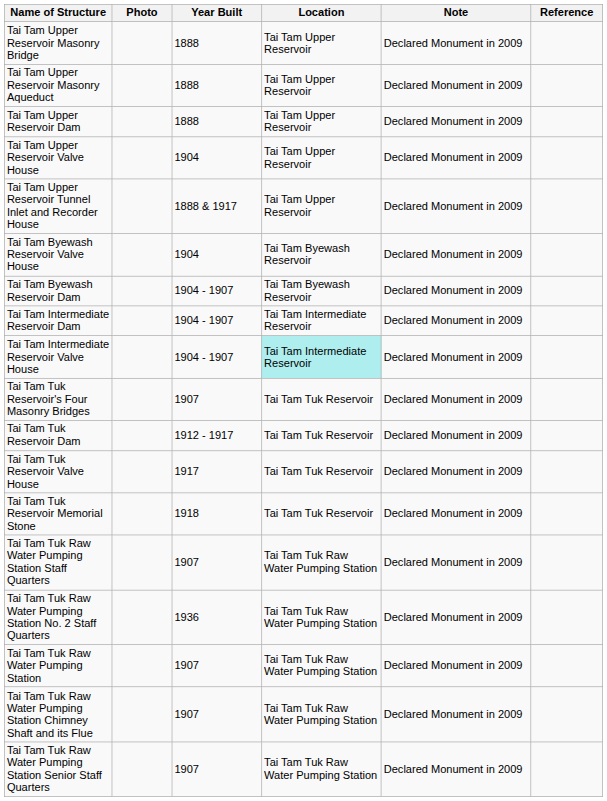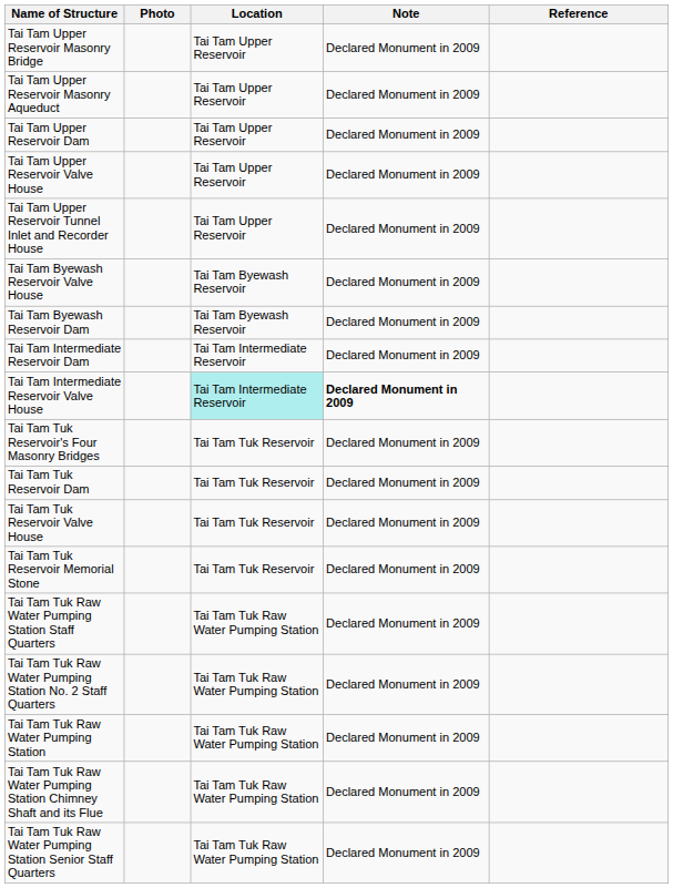 <table class="wikitable sortable">
 <tr>
 <th class="sortable" style="text-align:center; width:18%;">Name of Structure</th>
 <th class="unsortable" style="text-align:center; width:10%;">Photo</th>
-<th style="text-align:center; width:15%;">Year Built</th>
 <th class="unsortable" style="text-align:center; width:20%;">Location</th>
 <th class="unsortable" style="text-align:center; width:25%;">Note</th>
 <th class="unsortable" style="text-align:center;">Reference</th>
 </tr>
 <tr>
 <td>Tai Tam Upper Reservoir Masonry Bridge</td>
 <td></td>
-<td>1888</td>
 <td>Tai Tam Upper Reservoir</td>
 <td>Declared Monument in 2009</td>
 <td></td>
 </tr>
 <tr>
 <td>Tai Tam Upper Reservoir Masonry Aqueduct</td>
 <td></td>
-<td>1888</td>
 <td>Tai Tam Upper Reservoir</td>
 <td>Declared Monument in 2009</td>
 <td></td>
 </tr>
 <tr>
 <td>Tai Tam Upper Reservoir Dam</td>
 <td></td>
-<td>1888</td>
 <td>Tai Tam Upper Reservoir</td>
 <td>Declared Monument in 2009</td>
 <td></td>
 </tr>
 <tr>
 <td>Tai Tam Upper Reservoir Valve House</td>
 <td></td>
-<td>1904</td>
 <td>Tai Tam Upper Reservoir</td>
 <td>Declared Monument in 2009</td>
 <td></td>
 </tr>
 <tr>
 <td>Tai Tam Upper Reservoir Tunnel Inlet and Recorder House</td>
 <td></td>
-<td>1888 & 1917</td>
 <td>Tai Tam Upper Reservoir</td>
 <td>Declared Monument in 2009</td>
 <td></td>
 </tr>
 <tr>
 <td>Tai Tam Byewash Reservoir Valve House</td>
 <td></td>
-<td>1904</td>
 <td>Tai Tam Byewash Reservoir</td>
 <td>Declared Monument in 2009</td>
 <td></td>
 </tr>
 <tr>
 <td>Tai Tam Byewash Reservoir Dam</td>
 <td></td>
-<td>1904 - 1907</td>
 <td>Tai Tam Byewash Reservoir</td>
 <td>Declared Monument in 2009</td>
 <td></td>
 </tr>
 <tr>
 <td>Tai Tam Intermediate Reservoir Dam</td>
 <td></td>
-<td>1904 - 1907</td>
 <td>Tai Tam Intermediate Reservoir</td>
 <td>Declared Monument in 2009</td>
 <td></td>
 </tr>
 <tr>
 <td>Tai Tam Intermediate Reservoir Valve House</td>
 <td></td>
-<td>1904 - 1907</td>
 <td style="background: paleturquoise;">Tai Tam Intermediate Reservoir</td>
-<td>Declared Monument in 2009</td>
+<td><strong>Declared Monument in 2009</strong></td>
 <td></td>
 </tr>
 <tr>
 <td>Tai Tam Tuk Reservoir's Four Masonry Bridges</td>
 <td></td>
-<td>1907</td>
 <td>Tai Tam Tuk Reservoir</td>
 <td>Declared Monument in 2009</td>
 <td></td>
 </tr>
 <tr>
 <td>Tai Tam Tuk Reservoir Dam</td>
 <td></td>
-<td>1912 - 1917</td>
 <td>Tai Tam Tuk Reservoir</td>
 <td>Declared Monument in 2009</td>
 <td></td>
 </tr>
 <tr>
 <td>Tai Tam Tuk Reservoir Valve House</td>
 <td></td>
-<td>1917</td>
 <td>Tai Tam Tuk Reservoir</td>
 <td>Declared Monument in 2009</td>
 <td></td>
 </tr>
 <tr>
 <td>Tai Tam Tuk Reservoir Memorial Stone</td>
 <td></td>
-<td>1918</td>
 <td>Tai Tam Tuk Reservoir</td>
 <td>Declared Monument in 2009</td>
 <td></td>
 </tr>
 <tr>
 <td>Tai Tam Tuk Raw Water Pumping Station Staff Quarters</td>
 <td></td>
-<td>1907</td>
 <td>Tai Tam Tuk Raw Water Pumping Station</td>
 <td>Declared Monument in 2009</td>
 <td></td>
 </tr>
 <tr>
 <td>Tai Tam Tuk Raw Water Pumping Station No. 2 Staff Quarters</td>
 <td></td>
-<td>1936</td>
 <td>Tai Tam Tuk Raw Water Pumping Station</td>
 <td>Declared Monument in 2009</td>
 <td></td>
 </tr>
 <tr>
 <td>Tai Tam Tuk Raw Water Pumping Station</td>
 <td></td>
-<td>1907</td>
 <td>Tai Tam Tuk Raw Water Pumping Station</td>
 <td>Declared Monument in 2009</td>
 <td></td>
 </tr>
 <tr>
 <td>Tai Tam Tuk Raw Water Pumping Station Chimney Shaft and its Flue</td>
 <td></td>
-<td>1907</td>
 <td>Tai Tam Tuk Raw Water Pumping Station</td>
 <td>Declared Monument in 2009</td>
 <td></td>
 </tr>
 <tr>
 <td>Tai Tam Tuk Raw Water Pumping Station Senior Staff Quarters</td>
 <td></td>
-<td>1907</td>
 <td>Tai Tam Tuk Raw Water Pumping Station</td>
 <td>Declared Monument in 2009</td>
 <td></td>
 </tr>
 </table>
